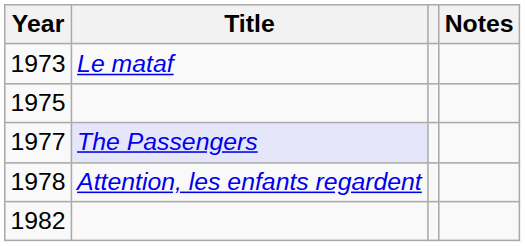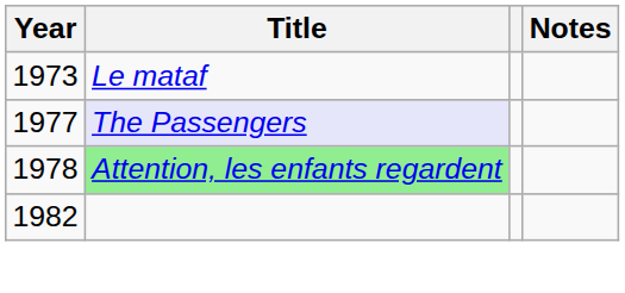 <table class="wikitable sortable">
 <tr>
 <th>Year</th>
 <th>Title</th>
 <th></th>
 <th class="unsortable">Notes</th>
 </tr>
 <tr>
 <td>1973</td>
 <td><em><a href='#'>Le mataf</a></em></td>
 <td></td>
 <td></td>
 </tr>
 <tr>
-<td>1975</td>
-<td><em></em></td>
-<td></td>
-<td></td>
-</tr>
-<tr>
 <td>1977</td>
 <td style="background: lavender;"><em><a href='#'>The Passengers</a></em></td>
 <td></td>
 <td></td>
 </tr>
 <tr>
 <td>1978</td>
-<td><em><a href='#'>Attention, les enfants regardent</a></em></td>
+<td style="background: lightgreen;"><em><a href='#'>Attention, les enfants regardent</a></em></td>
 <td></td>
 <td></td>
 </tr>
 <tr>
 <td>1982</td>
 <td><em></em></td>
 <td></td>
 <td></td>
 </tr>
 </table>
